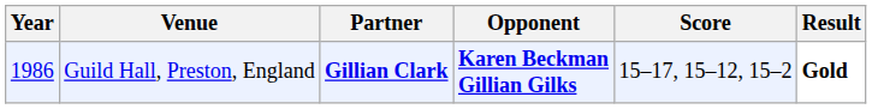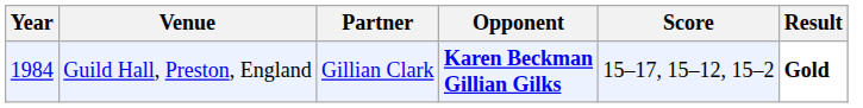 <table class="sortable wikitable" style="font-size: 90%;">
 <tr>
 <th>Year</th>
 <th>Venue</th>
 <th>Partner</th>
 <th>Opponent</th>
 <th>Score</th>
 <th>Result</th>
 </tr>
 <tr style="background:#ECF2FF">
-<td align="center"><a href='#'>1986</a></td>
+<td align="center"><a href='#'>1984</a></td>
 <td align="left"><a href='#'>Guild Hall</a>, <a href='#'>Preston</a>, England</td>
-<td align="left"><strong> <a href='#'>Gillian Clark</a></strong></td>
+<td align="left"> <a href='#'>Gillian Clark</a></td>
 <td align="left"><strong> <a href='#'>Karen Beckman</a><br> <a href='#'>Gillian Gilks</a></strong></td>
 <td align="left">15–17, 15–12, 15–2</td>
 <td style="text-align:left; background:white"> <strong>Gold</strong></td>
 </tr>
 </table>
